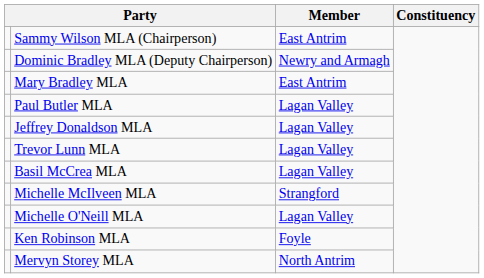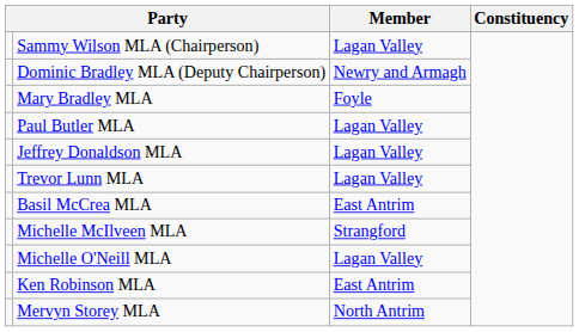 <table class="wikitable" border="1">
 <tr>
 <th colspan="2" scope="col">Party</th>
 <th scope="col">Member</th>
 <th scope="col">Constituency</th>
 </tr>
 <tr>
 <td></td>
 <td><a href='#'>Sammy Wilson</a> MLA (Chairperson)</td>
-<td><a href='#'>East Antrim</a></td>
+<td><a href='#'>Lagan Valley</a></td>
 </tr>
 <tr>
 <td></td>
 <td><a href='#'>Dominic Bradley</a> MLA (Deputy Chairperson)</td>
 <td><a href='#'>Newry and Armagh</a></td>
 </tr>
 <tr>
 <td></td>
 <td><a href='#'>Mary Bradley</a> MLA</td>
-<td><a href='#'>East Antrim</a></td>
+<td><a href='#'>Foyle</a></td>
 </tr>
 <tr>
 <td></td>
 <td><a href='#'>Paul Butler</a> MLA</td>
 <td><a href='#'>Lagan Valley</a></td>
 </tr>
 <tr>
 <td></td>
 <td><a href='#'>Jeffrey Donaldson</a> MLA</td>
 <td><a href='#'>Lagan Valley</a></td>
 </tr>
 <tr>
 <td></td>
 <td><a href='#'>Trevor Lunn</a> MLA</td>
 <td><a href='#'>Lagan Valley</a></td>
 </tr>
 <tr>
 <td></td>
 <td><a href='#'>Basil McCrea</a> MLA</td>
-<td><a href='#'>Lagan Valley</a></td>
+<td><a href='#'>East Antrim</a></td>
 </tr>
 <tr>
 <td></td>
 <td><a href='#'>Michelle McIlveen</a> MLA</td>
 <td><a href='#'>Strangford</a></td>
 </tr>
 <tr>
 <td></td>
 <td><a href='#'>Michelle O'Neill</a> MLA</td>
 <td><a href='#'>Lagan Valley</a></td>
 </tr>
 <tr>
 <td></td>
 <td><a href='#'>Ken Robinson</a> MLA</td>
-<td><a href='#'>Foyle</a></td>
+<td><a href='#'>East Antrim</a></td>
 </tr>
 <tr>
 <td></td>
 <td><a href='#'>Mervyn Storey</a> MLA</td>
 <td><a href='#'>North Antrim</a></td>
 </tr>
 </table>
